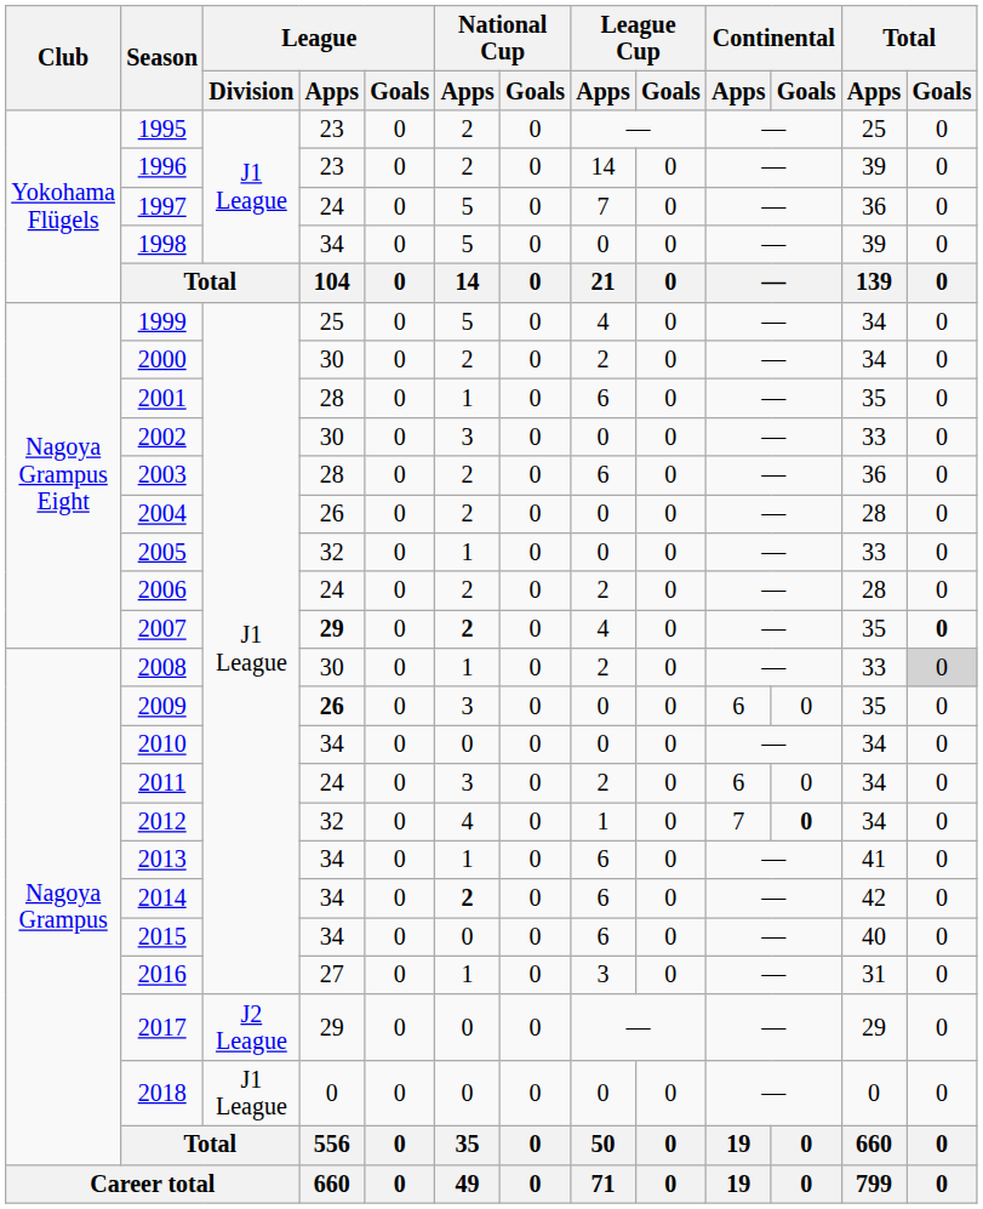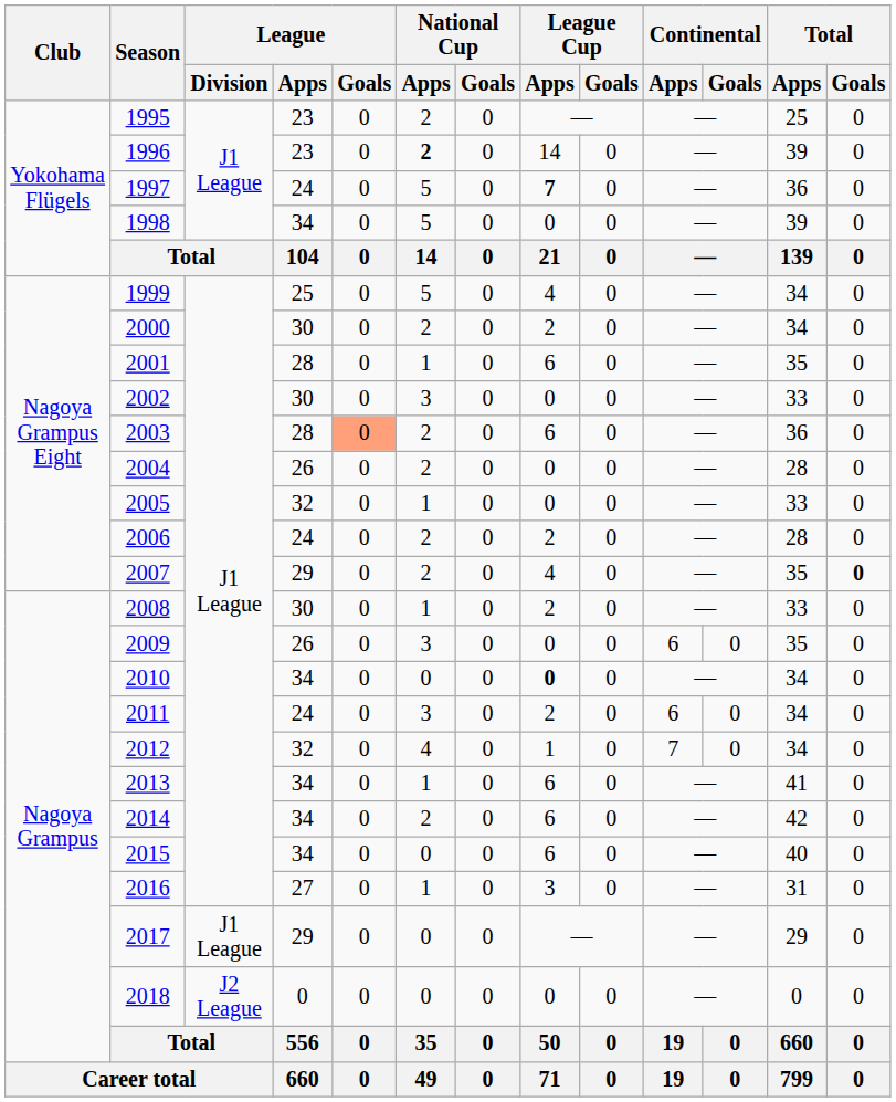 <table class="wikitable" style="text-align:center">
 <tr>
 <th rowspan="2">Club</th>
 <th rowspan="2">Season</th>
 <th colspan="3">League</th>
 <th colspan="2">National Cup</th>
 <th colspan="2">League Cup</th>
 <th colspan="2">Continental</th>
 <th colspan="2">Total</th>
 </tr>
 <tr>
 <th>Division</th>
 <th>Apps</th>
 <th>Goals</th>
 <th>Apps</th>
 <th>Goals</th>
 <th>Apps</th>
 <th>Goals</th>
 <th>Apps</th>
 <th>Goals</th>
 <th>Apps</th>
 <th>Goals</th>
 </tr>
 <tr>
 <td rowspan="5"><a href='#'>Yokohama Flügels</a></td>
 <td><a href='#'>1995</a></td>
 <td rowspan="4"><a href='#'>J1 League</a></td>
 <td>23</td>
 <td>0</td>
 <td>2</td>
 <td>0</td>
 <td colspan="2">—</td>
 <td colspan="2">—</td>
 <td>25</td>
 <td>0</td>
 </tr>
 <tr>
 <td><a href='#'>1996</a></td>
 <td>23</td>
 <td>0</td>
-<td>2</td>
+<td><strong>2</strong></td>
 <td>0</td>
 <td>14</td>
 <td>0</td>
 <td colspan="2">—</td>
 <td>39</td>
 <td>0</td>
 </tr>
 <tr>
 <td><a href='#'>1997</a></td>
 <td>24</td>
 <td>0</td>
 <td>5</td>
 <td>0</td>
-<td>7</td>
+<td><strong>7</strong></td>
 <td>0</td>
 <td colspan="2">—</td>
 <td>36</td>
 <td>0</td>
 </tr>
 <tr>
 <td><a href='#'>1998</a></td>
 <td>34</td>
 <td>0</td>
 <td>5</td>
 <td>0</td>
 <td>0</td>
 <td>0</td>
 <td colspan="2">—</td>
 <td>39</td>
 <td>0</td>
 </tr>
 <tr>
 <th colspan="2">Total</th>
 <th>104</th>
 <th>0</th>
 <th>14</th>
 <th>0</th>
 <th>21</th>
 <th>0</th>
 <th colspan="2">—</th>
 <th>139</th>
 <th>0</th>
 </tr>
 <tr>
 <td rowspan="9"><a href='#'>Nagoya Grampus Eight</a></td>
 <td><a href='#'>1999</a></td>
 <td rowspan="18">J1 League</td>
 <td>25</td>
 <td>0</td>
 <td>5</td>
 <td>0</td>
 <td>4</td>
 <td>0</td>
 <td colspan="2">—</td>
 <td>34</td>
 <td>0</td>
 </tr>
 <tr>
 <td><a href='#'>2000</a></td>
 <td>30</td>
 <td>0</td>
 <td>2</td>
 <td>0</td>
 <td>2</td>
 <td>0</td>
 <td colspan="2">—</td>
 <td>34</td>
 <td>0</td>
 </tr>
 <tr>
 <td><a href='#'>2001</a></td>
 <td>28</td>
 <td>0</td>
 <td>1</td>
 <td>0</td>
 <td>6</td>
 <td>0</td>
 <td colspan="2">—</td>
 <td>35</td>
 <td>0</td>
 </tr>
 <tr>
 <td><a href='#'>2002</a></td>
 <td>30</td>
 <td>0</td>
 <td>3</td>
 <td>0</td>
 <td>0</td>
 <td>0</td>
 <td colspan="2">—</td>
 <td>33</td>
 <td>0</td>
 </tr>
 <tr>
 <td><a href='#'>2003</a></td>
 <td>28</td>
-<td>0</td>
+<td style="background: lightsalmon;">0</td>
 <td>2</td>
 <td>0</td>
 <td>6</td>
 <td>0</td>
 <td colspan="2">—</td>
 <td>36</td>
 <td>0</td>
 </tr>
 <tr>
 <td><a href='#'>2004</a></td>
 <td>26</td>
 <td>0</td>
 <td>2</td>
 <td>0</td>
 <td>0</td>
 <td>0</td>
 <td colspan="2">—</td>
 <td>28</td>
 <td>0</td>
 </tr>
 <tr>
 <td><a href='#'>2005</a></td>
 <td>32</td>
 <td>0</td>
 <td>1</td>
 <td>0</td>
 <td>0</td>
 <td>0</td>
 <td colspan="2">—</td>
 <td>33</td>
 <td>0</td>
 </tr>
 <tr>
 <td><a href='#'>2006</a></td>
 <td>24</td>
 <td>0</td>
 <td>2</td>
 <td>0</td>
 <td>2</td>
 <td>0</td>
 <td colspan="2">—</td>
 <td>28</td>
 <td>0</td>
 </tr>
 <tr>
 <td><a href='#'>2007</a></td>
-<td><strong>29</strong></td>
+<td>29</td>
 <td>0</td>
-<td><strong>2</strong></td>
+<td>2</td>
 <td>0</td>
 <td>4</td>
 <td>0</td>
 <td colspan="2">—</td>
 <td>35</td>
 <td><strong>0</strong></td>
 </tr>
 <tr>
 <td rowspan="12"><a href='#'>Nagoya Grampus</a></td>
 <td><a href='#'>2008</a></td>
 <td>30</td>
 <td>0</td>
 <td>1</td>
 <td>0</td>
 <td>2</td>
 <td>0</td>
 <td colspan="2">—</td>
 <td>33</td>
-<td style="background: lightgrey;">0</td>
+<td>0</td>
 </tr>
 <tr>
 <td><a href='#'>2009</a></td>
-<td><strong>26</strong></td>
+<td>26</td>
 <td>0</td>
 <td>3</td>
 <td>0</td>
 <td>0</td>
 <td>0</td>
 <td>6</td>
 <td>0</td>
 <td>35</td>
 <td>0</td>
 </tr>
 <tr>
 <td><a href='#'>2010</a></td>
 <td>34</td>
 <td>0</td>
 <td>0</td>
 <td>0</td>
-<td>0</td>
+<td><strong>0</strong></td>
 <td>0</td>
 <td colspan="2">—</td>
 <td>34</td>
 <td>0</td>
 </tr>
 <tr>
 <td><a href='#'>2011</a></td>
 <td>24</td>
 <td>0</td>
 <td>3</td>
 <td>0</td>
 <td>2</td>
 <td>0</td>
 <td>6</td>
 <td>0</td>
 <td>34</td>
 <td>0</td>
 </tr>
 <tr>
 <td><a href='#'>2012</a></td>
 <td>32</td>
 <td>0</td>
 <td>4</td>
 <td>0</td>
 <td>1</td>
 <td>0</td>
 <td>7</td>
-<td><strong>0</strong></td>
+<td>0</td>
 <td>34</td>
 <td>0</td>
 </tr>
 <tr>
 <td><a href='#'>2013</a></td>
 <td>34</td>
 <td>0</td>
 <td>1</td>
 <td>0</td>
 <td>6</td>
 <td>0</td>
 <td colspan="2">—</td>
 <td>41</td>
 <td>0</td>
 </tr>
 <tr>
 <td><a href='#'>2014</a></td>
 <td>34</td>
 <td>0</td>
-<td><strong>2</strong></td>
+<td>2</td>
 <td>0</td>
 <td>6</td>
 <td>0</td>
 <td colspan="2">—</td>
 <td>42</td>
 <td>0</td>
 </tr>
 <tr>
 <td><a href='#'>2015</a></td>
 <td>34</td>
 <td>0</td>
 <td>0</td>
 <td>0</td>
 <td>6</td>
 <td>0</td>
 <td colspan="2">—</td>
 <td>40</td>
 <td>0</td>
 </tr>
 <tr>
 <td><a href='#'>2016</a></td>
 <td>27</td>
 <td>0</td>
 <td>1</td>
 <td>0</td>
 <td>3</td>
 <td>0</td>
 <td colspan="2">—</td>
 <td>31</td>
 <td>0</td>
 </tr>
 <tr>
 <td><a href='#'>2017</a></td>
-<td><a href='#'>J2 League</a></td>
+<td>J1 League</td>
 <td>29</td>
 <td>0</td>
 <td>0</td>
 <td>0</td>
 <td colspan="2">—</td>
 <td colspan="2">—</td>
 <td>29</td>
 <td>0</td>
 </tr>
 <tr>
 <td><a href='#'>2018</a></td>
-<td>J1 League</td>
+<td><a href='#'>J2 League</a></td>
 <td>0</td>
 <td>0</td>
 <td>0</td>
 <td>0</td>
 <td>0</td>
 <td>0</td>
 <td colspan="2">—</td>
 <td>0</td>
 <td>0</td>
 </tr>
 <tr>
 <th colspan="2">Total</th>
 <th>556</th>
 <th>0</th>
 <th>35</th>
 <th>0</th>
 <th>50</th>
 <th>0</th>
 <th>19</th>
 <th>0</th>
 <th>660</th>
 <th>0</th>
 </tr>
 <tr>
 <th colspan="3">Career total</th>
 <th>660</th>
 <th>0</th>
 <th>49</th>
 <th>0</th>
 <th>71</th>
 <th>0</th>
 <th>19</th>
 <th>0</th>
 <th>799</th>
 <th>0</th>
 </tr>
 </table>
